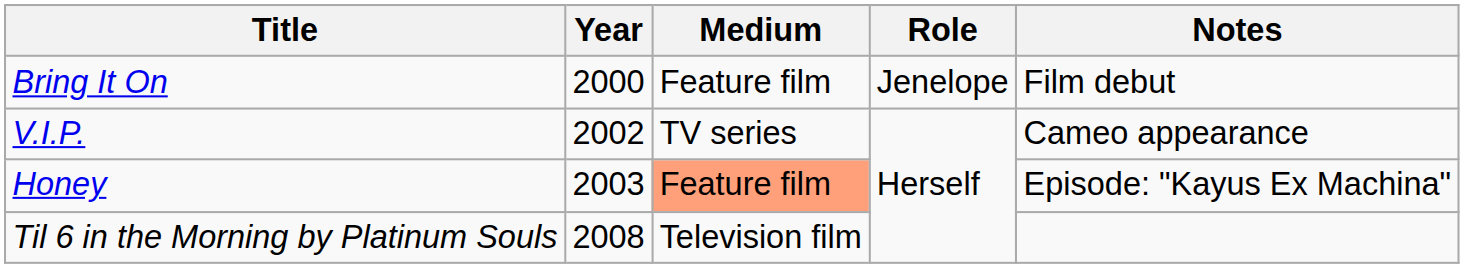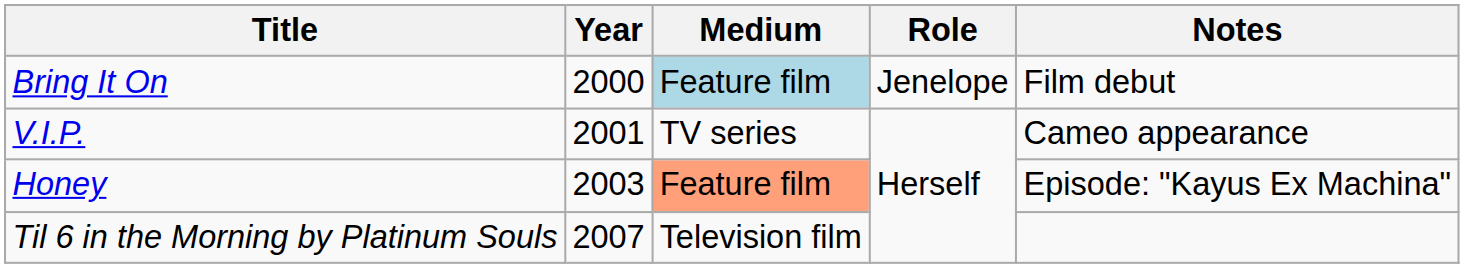 <table class="wikitable plainrowheaders">
 <tr>
 <th scope="col">Title</th>
 <th scope="col">Year</th>
 <th scope="col">Medium</th>
 <th scope="col">Role</th>
 <th scope="col">Notes</th>
 </tr>
 <tr>
 <td scope="row"><em><a href='#'>Bring It On</a></em></td>
 <td>2000</td>
-<td>Feature film</td>
+<td style="background: lightblue;">Feature film</td>
 <td>Jenelope</td>
 <td>Film debut</td>
 </tr>
 <tr>
 <td><em><a href='#'>V.I.P.</a></em></td>
-<td>2002</td>
+<td>2001</td>
 <td>TV series</td>
 <td rowspan="3">Herself</td>
 <td>Cameo appearance</td>
 </tr>
 <tr>
 <td scope="row"><em><a href='#'>Honey</a></em></td>
 <td>2003</td>
 <td style="background: lightsalmon;">Feature film</td>
 <td>Episode: "Kayus Ex Machina"</td>
 </tr>
 <tr>
 <td scope="row"><em>Til 6 in the Morning by Platinum Souls</em></td>
-<td>2008</td>
+<td>2007</td>
 <td>Television film</td>
 <td></td>
 </tr>
 </table>
